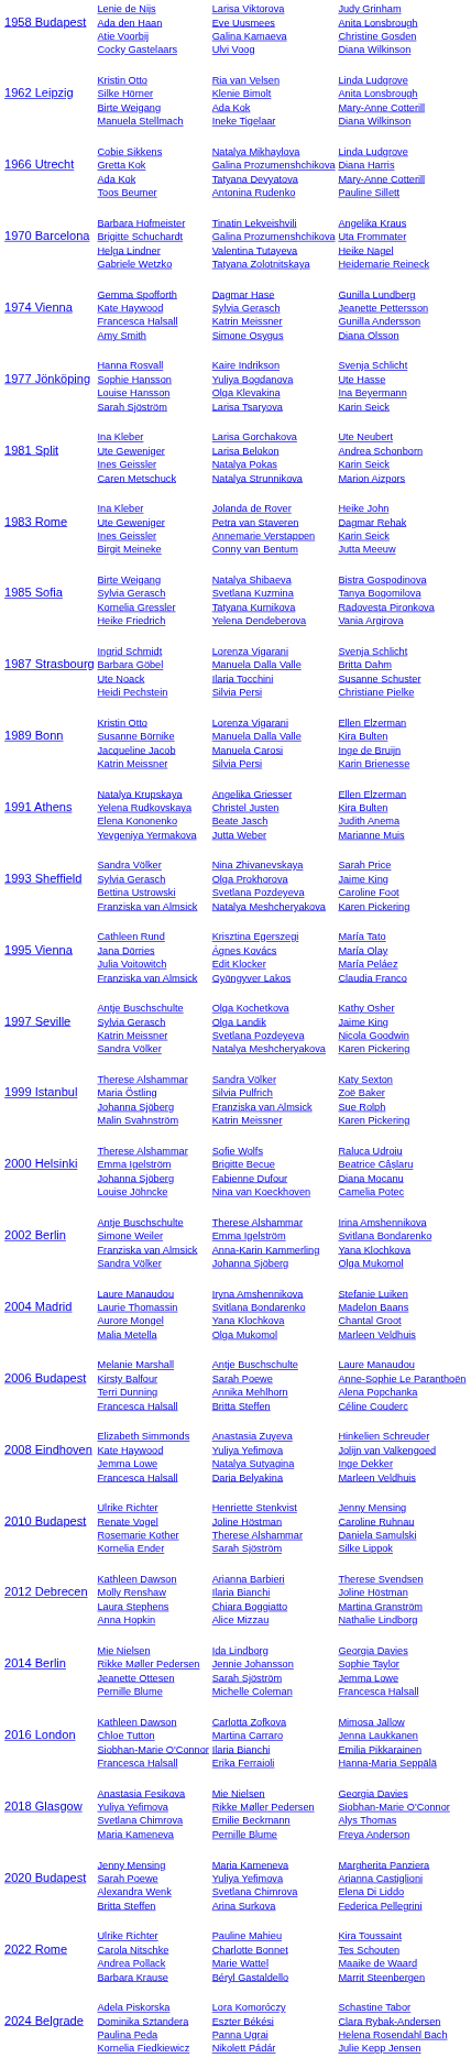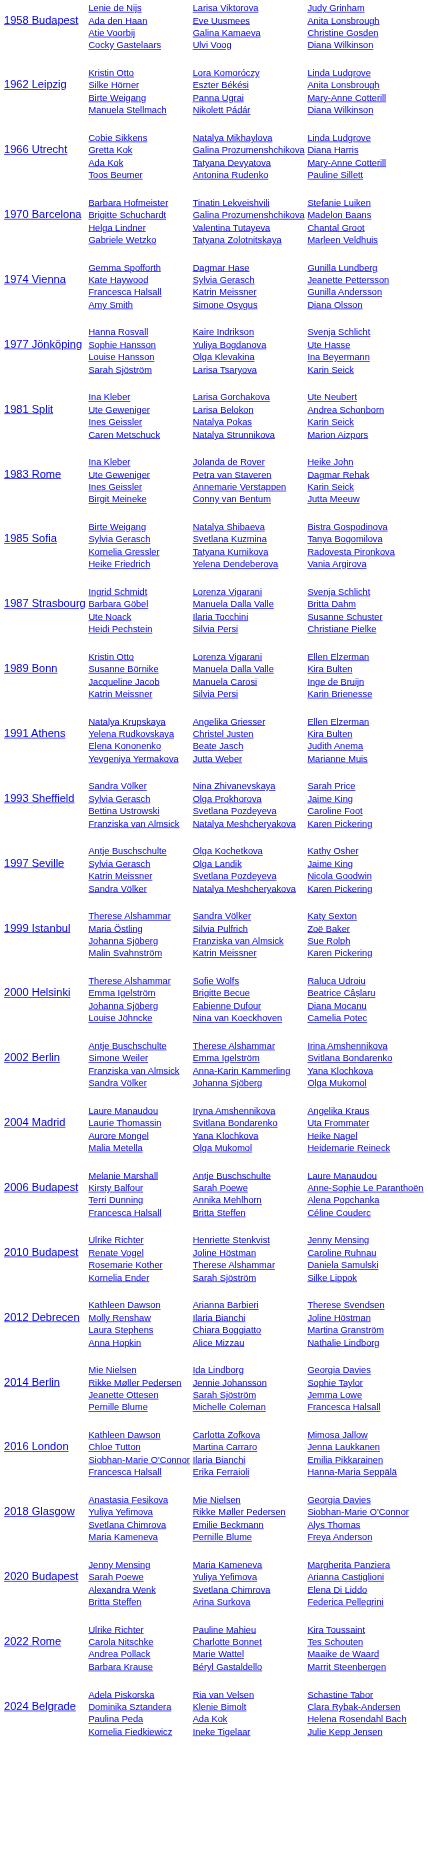 <table>
 <tr>
 <td><a href='#'>1958 Budapest</a></td>
 <td><small><br><a href='#'>Lenie de Nijs</a><br><a href='#'>Ada den Haan</a><br><a href='#'>Atie Voorbij</a><br><a href='#'>Cocky Gastelaars</a></small></td>
 <td><small><br><a href='#'>Larisa Viktorova</a><br><a href='#'>Eve Uusmees</a><br><a href='#'>Galina Kamaeva</a><br><a href='#'>Ulvi Voog</a></small></td>
 <td><small><br><a href='#'>Judy Grinham</a><br><a href='#'>Anita Lonsbrough</a><br><a href='#'>Christine Gosden</a><br><a href='#'>Diana Wilkinson</a></small></td>
 </tr>
 <tr>
 <td><a href='#'>1962 Leipzig</a></td>
 <td><small><br><a href='#'>Kristin Otto</a><br><a href='#'>Silke Hörner</a><br><a href='#'>Birte Weigang</a><br><a href='#'>Manuela Stellmach</a></small></td>
-<td><small><br><a href='#'>Ria van Velsen</a><br><a href='#'>Klenie Bimolt</a><br><a href='#'>Ada Kok</a><br><a href='#'>Ineke Tigelaar</a></small></td>
+<td><small><br><a href='#'>Lora Komoróczy</a><br><a href='#'>Eszter Békési</a><br><a href='#'>Panna Ugrai</a><br><a href='#'>Nikolett Pádár</a></small></td>
 <td><small><br><a href='#'>Linda Ludgrove</a><br><a href='#'>Anita Lonsbrough</a><br><a href='#'>Mary-Anne Cotterill</a><br><a href='#'>Diana Wilkinson</a></small></td>
 </tr>
 <tr>
 <td><a href='#'>1966 Utrecht</a></td>
 <td><small><br><a href='#'>Cobie Sikkens</a><br><a href='#'>Gretta Kok</a><br><a href='#'>Ada Kok</a><br><a href='#'>Toos Beumer</a></small></td>
 <td><small><br><a href='#'>Natalya Mikhaylova</a><br><a href='#'>Galina Prozumenshchikova</a><br><a href='#'>Tatyana Devyatova</a><br><a href='#'>Antonina Rudenko</a></small></td>
 <td><small><br><a href='#'>Linda Ludgrove</a><br><a href='#'>Diana Harris</a><br><a href='#'>Mary-Anne Cotterill</a><br><a href='#'>Pauline Sillett</a></small></td>
 </tr>
 <tr>
 <td><a href='#'>1970 Barcelona</a></td>
 <td><small><br><a href='#'>Barbara Hofmeister</a><br><a href='#'>Brigitte Schuchardt</a><br><a href='#'>Helga Lindner</a><br><a href='#'>Gabriele Wetzko</a></small></td>
 <td><small><br><a href='#'>Tinatin Lekveishvili</a><br><a href='#'>Galina Prozumenshchikova</a><br><a href='#'>Valentina Tutayeva</a><br><a href='#'>Tatyana Zolotnitskaya</a></small></td>
-<td><small><br><a href='#'>Angelika Kraus</a><br><a href='#'>Uta Frommater</a><br><a href='#'>Heike Nagel</a><br><a href='#'>Heidemarie Reineck</a></small></td>
+<td><small><br><a href='#'>Stefanie Luiken</a><br><a href='#'>Madelon Baans</a><br><a href='#'>Chantal Groot</a><br><a href='#'>Marleen Veldhuis</a></small></td>
 </tr>
 <tr>
 <td><a href='#'>1974 Vienna</a></td>
 <td><small><br><a href='#'>Gemma Spofforth</a><br><a href='#'>Kate Haywood</a><br><a href='#'>Francesca Halsall</a><br><a href='#'>Amy Smith</a></small></td>
 <td><small><br><a href='#'>Dagmar Hase</a><br><a href='#'>Sylvia Gerasch</a><br><a href='#'>Katrin Meissner</a><br><a href='#'>Simone Osygus</a></small></td>
 <td><small><br><a href='#'>Gunilla Lundberg</a><br><a href='#'>Jeanette Pettersson</a><br><a href='#'>Gunilla Andersson</a><br><a href='#'>Diana Olsson</a></small></td>
 </tr>
 <tr>
 <td><a href='#'>1977 Jönköping</a></td>
 <td><small><br><a href='#'>Hanna Rosvall</a><br><a href='#'>Sophie Hansson</a><br><a href='#'>Louise Hansson</a><br><a href='#'>Sarah Sjöström</a></small></td>
 <td><small><br><a href='#'>Kaire Indrikson</a><br><a href='#'>Yuliya Bogdanova</a><br><a href='#'>Olga Klevakina</a><br><a href='#'>Larisa Tsaryova</a></small></td>
 <td><small><br><a href='#'>Svenja Schlicht</a><br><a href='#'>Ute Hasse</a><br><a href='#'>Ina Beyermann</a><br><a href='#'>Karin Seick</a></small></td>
 </tr>
 <tr>
 <td><a href='#'>1981 Split</a></td>
 <td><small><br><a href='#'>Ina Kleber</a><br><a href='#'>Ute Geweniger</a><br><a href='#'>Ines Geissler</a><br><a href='#'>Caren Metschuck</a></small></td>
 <td><small><br><a href='#'>Larisa Gorchakova</a><br><a href='#'>Larisa Belokon</a><br><a href='#'>Natalya Pokas</a><br><a href='#'>Natalya Strunnikova</a></small></td>
 <td><small><br><a href='#'>Ute Neubert</a><br><a href='#'>Andrea Schonborn</a><br><a href='#'>Karin Seick</a><br><a href='#'>Marion Aizpors</a></small></td>
 </tr>
 <tr>
 <td><a href='#'>1983 Rome</a></td>
 <td><small><br><a href='#'>Ina Kleber</a><br><a href='#'>Ute Geweniger</a><br><a href='#'>Ines Geissler</a><br><a href='#'>Birgit Meineke</a></small></td>
 <td><small><br><a href='#'>Jolanda de Rover</a><br><a href='#'>Petra van Staveren</a><br><a href='#'>Annemarie Verstappen</a><br><a href='#'>Conny van Bentum</a></small></td>
 <td><small><br><a href='#'>Heike John</a><br><a href='#'>Dagmar Rehak</a><br><a href='#'>Karin Seick</a><br><a href='#'>Jutta Meeuw</a></small></td>
 </tr>
 <tr>
 <td><a href='#'>1985 Sofia</a></td>
 <td><small><br><a href='#'>Birte Weigang</a><br><a href='#'>Sylvia Gerasch</a><br><a href='#'>Kornelia Gressler</a><br><a href='#'>Heike Friedrich</a></small></td>
 <td><small><br><a href='#'>Natalya Shibaeva</a><br><a href='#'>Svetlana Kuzmina</a><br><a href='#'>Tatyana Kurnikova</a><br><a href='#'>Yelena Dendeberova</a></small></td>
 <td><small><br><a href='#'>Bistra Gospodinova</a><br><a href='#'>Tanya Bogomilova</a><br><a href='#'>Radovesta Pironkova</a><br><a href='#'>Vania Argirova</a></small></td>
 </tr>
 <tr>
 <td><a href='#'>1987 Strasbourg</a></td>
 <td><small><br><a href='#'>Ingrid Schmidt</a><br><a href='#'>Barbara Göbel</a><br><a href='#'>Ute Noack</a><br><a href='#'>Heidi Pechstein</a></small></td>
 <td><small><br><a href='#'>Lorenza Vigarani</a><br><a href='#'>Manuela Dalla Valle</a><br><a href='#'>Ilaria Tocchini</a><br><a href='#'>Silvia Persi</a></small></td>
 <td><small><br><a href='#'>Svenja Schlicht</a><br><a href='#'>Britta Dahm</a><br><a href='#'>Susanne Schuster</a><br><a href='#'>Christiane Pielke</a></small></td>
 </tr>
 <tr>
 <td><a href='#'>1989 Bonn</a></td>
 <td><small><br><a href='#'>Kristin Otto</a><br><a href='#'>Susanne Börnike</a><br><a href='#'>Jacqueline Jacob</a><br><a href='#'>Katrin Meissner</a></small></td>
 <td><small><br><a href='#'>Lorenza Vigarani</a><br><a href='#'>Manuela Dalla Valle</a><br><a href='#'>Manuela Carosi</a><br><a href='#'>Silvia Persi</a></small></td>
 <td><small><br><a href='#'>Ellen Elzerman</a><br><a href='#'>Kira Bulten</a><br><a href='#'>Inge de Bruijn</a><br><a href='#'>Karin Brienesse</a></small></td>
 </tr>
 <tr>
 <td><a href='#'>1991 Athens</a></td>
 <td><small><br><a href='#'>Natalya Krupskaya</a><br><a href='#'>Yelena Rudkovskaya</a><br><a href='#'>Elena Kononenko</a><br><a href='#'>Yevgeniya Yermakova</a></small></td>
 <td><small><br><a href='#'>Angelika Griesser</a><br><a href='#'>Christel Justen</a><br><a href='#'>Beate Jasch</a><br><a href='#'>Jutta Weber</a></small></td>
 <td><small><br><a href='#'>Ellen Elzerman</a><br><a href='#'>Kira Bulten</a><br><a href='#'>Judith Anema</a><br><a href='#'>Marianne Muis</a></small></td>
 </tr>
 <tr>
 <td><a href='#'>1993 Sheffield</a></td>
 <td><small><br><a href='#'>Sandra Völker</a><br><a href='#'>Sylvia Gerasch</a><br><a href='#'>Bettina Ustrowski</a><br><a href='#'>Franziska van Almsick</a></small></td>
 <td><small><br><a href='#'>Nina Zhivanevskaya</a><br><a href='#'>Olga Prokhorova</a><br><a href='#'>Svetlana Pozdeyeva</a><br><a href='#'>Natalya Meshcheryakova</a></small></td>
 <td><small><br><a href='#'>Sarah Price</a><br><a href='#'>Jaime King</a><br><a href='#'>Caroline Foot</a><br><a href='#'>Karen Pickering</a></small></td>
 </tr>
 <tr>
-<td><a href='#'>1995 Vienna</a></td>
-<td><small><br><a href='#'>Cathleen Rund</a><br><a href='#'>Jana Dörries</a><br><a href='#'>Julia Voitowitch</a><br><a href='#'>Franziska van Almsick</a></small></td>
-<td><small><br><a href='#'>Krisztina Egerszegi</a><br><a href='#'>Ágnes Kovács</a><br><a href='#'>Edit Klocker</a><br><a href='#'>Gyöngyver Lakos</a></small></td>
-<td><small><br><a href='#'>María Tato</a><br><a href='#'>María Olay</a><br><a href='#'>María Peláez</a><br><a href='#'>Claudia Franco</a></small></td>
-</tr>
-<tr>
 <td><a href='#'>1997 Seville</a></td>
 <td><small><br><a href='#'>Antje Buschschulte</a><br><a href='#'>Sylvia Gerasch</a><br><a href='#'>Katrin Meissner</a><br><a href='#'>Sandra Völker</a></small></td>
 <td><small><br><a href='#'>Olga Kochetkova</a><br><a href='#'>Olga Landik</a><br><a href='#'>Svetlana Pozdeyeva</a><br><a href='#'>Natalya Meshcheryakova</a></small></td>
 <td><small><br><a href='#'>Kathy Osher</a><br><a href='#'>Jaime King</a><br><a href='#'>Nicola Goodwin</a><br><a href='#'>Karen Pickering</a></small></td>
 </tr>
 <tr>
 <td><a href='#'>1999 Istanbul</a></td>
 <td><small><br><a href='#'>Therese Alshammar</a><br><a href='#'>Maria Östling</a><br><a href='#'>Johanna Sjöberg</a><br><a href='#'>Malin Svahnström</a></small></td>
 <td><small><br><a href='#'>Sandra Völker</a><br><a href='#'>Silvia Pulfrich</a><br><a href='#'>Franziska van Almsick</a><br><a href='#'>Katrin Meissner</a></small></td>
 <td><small><br><a href='#'>Katy Sexton</a><br><a href='#'>Zoë Baker</a><br><a href='#'>Sue Rolph</a><br><a href='#'>Karen Pickering</a></small></td>
 </tr>
 <tr>
 <td><a href='#'>2000 Helsinki</a></td>
 <td><small><br><a href='#'>Therese Alshammar</a><br><a href='#'>Emma Igelström</a><br><a href='#'>Johanna Sjöberg</a><br><a href='#'>Louise Jöhncke</a></small></td>
 <td><small><br><a href='#'>Sofie Wolfs</a><br><a href='#'>Brigitte Becue</a><br><a href='#'>Fabienne Dufour</a><br><a href='#'>Nina van Koeckhoven</a></small></td>
 <td><small><br><a href='#'>Raluca Udroiu</a><br><a href='#'>Beatrice Câșlaru</a><br><a href='#'>Diana Mocanu</a><br><a href='#'>Camelia Potec</a></small></td>
 </tr>
 <tr>
 <td><a href='#'>2002 Berlin</a></td>
 <td><small><br><a href='#'>Antje Buschschulte</a><br><a href='#'>Simone Weiler</a><br><a href='#'>Franziska van Almsick</a><br><a href='#'>Sandra Völker</a></small></td>
 <td><small><br><a href='#'>Therese Alshammar</a><br><a href='#'>Emma Igelström</a><br><a href='#'>Anna-Karin Kammerling</a><br><a href='#'>Johanna Sjöberg</a></small></td>
 <td><small><br><a href='#'>Irina Amshennikova</a><br><a href='#'>Svitlana Bondarenko</a><br><a href='#'>Yana Klochkova</a><br><a href='#'>Olga Mukomol</a></small></td>
 </tr>
 <tr>
 <td><a href='#'>2004 Madrid</a></td>
 <td><small><br><a href='#'>Laure Manaudou</a><br><a href='#'>Laurie Thomassin</a><br><a href='#'>Aurore Mongel</a><br><a href='#'>Malia Metella</a></small></td>
 <td><small><br><a href='#'>Iryna Amshennikova</a><br><a href='#'>Svitlana Bondarenko</a><br><a href='#'>Yana Klochkova</a><br><a href='#'>Olga Mukomol</a></small></td>
-<td><small><br><a href='#'>Stefanie Luiken</a><br><a href='#'>Madelon Baans</a><br><a href='#'>Chantal Groot</a><br><a href='#'>Marleen Veldhuis</a></small></td>
+<td><small><br><a href='#'>Angelika Kraus</a><br><a href='#'>Uta Frommater</a><br><a href='#'>Heike Nagel</a><br><a href='#'>Heidemarie Reineck</a></small></td>
 </tr>
 <tr>
 <td><a href='#'>2006 Budapest</a></td>
 <td><small><br><a href='#'>Melanie Marshall</a><br><a href='#'>Kirsty Balfour</a><br><a href='#'>Terri Dunning</a><br><a href='#'>Francesca Halsall</a></small></td>
 <td><small><br><a href='#'>Antje Buschschulte</a><br><a href='#'>Sarah Poewe</a><br><a href='#'>Annika Mehlhorn</a><br><a href='#'>Britta Steffen</a></small></td>
 <td><small><br><a href='#'>Laure Manaudou</a><br><a href='#'>Anne-Sophie Le Paranthoën</a><br><a href='#'>Alena Popchanka</a><br><a href='#'>Céline Couderc</a></small></td>
-</tr>
-<tr>
-<td><a href='#'>2008 Eindhoven</a></td>
-<td><small><br><a href='#'>Elizabeth Simmonds</a><br><a href='#'>Kate Haywood</a><br><a href='#'>Jemma Lowe</a><br><a href='#'>Francesca Halsall</a></small></td>
-<td><small><br><a href='#'>Anastasia Zuyeva</a><br><a href='#'>Yuliya Yefimova</a><br><a href='#'>Natalya Sutyagina</a><br><a href='#'>Daria Belyakina</a></small></td>
-<td><small><br><a href='#'>Hinkelien Schreuder</a><br><a href='#'>Jolijn van Valkengoed</a><br><a href='#'>Inge Dekker</a><br><a href='#'>Marleen Veldhuis</a></small></td>
 </tr>
 <tr>
 <td><a href='#'>2010 Budapest</a></td>
 <td><small><br><a href='#'>Ulrike Richter</a><br><a href='#'>Renate Vogel</a><br><a href='#'>Rosemarie Kother</a><br><a href='#'>Kornelia Ender</a></small></td>
 <td><small><br><a href='#'>Henriette Stenkvist</a><br><a href='#'>Joline Höstman</a><br><a href='#'>Therese Alshammar</a><br><a href='#'>Sarah Sjöström</a></small></td>
 <td><small><br><a href='#'>Jenny Mensing</a><br><a href='#'>Caroline Ruhnau</a><br><a href='#'>Daniela Samulski</a><br><a href='#'>Silke Lippok</a></small></td>
 </tr>
 <tr>
 <td><a href='#'>2012 Debrecen</a></td>
 <td><small><br><a href='#'>Kathleen Dawson</a><br><a href='#'>Molly Renshaw</a><br><a href='#'>Laura Stephens</a><br><a href='#'>Anna Hopkin</a></small></td>
 <td><small><br><a href='#'>Arianna Barbieri</a><br><a href='#'>Ilaria Bianchi</a><br><a href='#'>Chiara Boggiatto</a><br><a href='#'>Alice Mizzau</a></small></td>
 <td><small><br><a href='#'>Therese Svendsen</a><br><a href='#'>Joline Höstman</a><br><a href='#'>Martina Granström</a><br><a href='#'>Nathalie Lindborg</a></small></td>
 </tr>
 <tr>
 <td><a href='#'>2014 Berlin</a></td>
 <td><small><br><a href='#'>Mie Nielsen</a><br><a href='#'>Rikke Møller Pedersen</a><br><a href='#'>Jeanette Ottesen</a><br><a href='#'>Pernille Blume</a></small></td>
 <td><small><br><a href='#'>Ida Lindborg</a><br><a href='#'>Jennie Johansson</a><br><a href='#'>Sarah Sjöström</a><br><a href='#'>Michelle Coleman</a></small></td>
 <td><small><br><a href='#'>Georgia Davies</a><br><a href='#'>Sophie Taylor</a><br><a href='#'>Jemma Lowe</a><br><a href='#'>Francesca Halsall</a></small></td>
 </tr>
 <tr>
 <td><a href='#'>2016 London</a></td>
 <td><small><br><a href='#'>Kathleen Dawson</a><br><a href='#'>Chloe Tutton</a><br><a href='#'>Siobhan-Marie O'Connor</a><br><a href='#'>Francesca Halsall</a></small></td>
 <td><small><br><a href='#'>Carlotta Zofkova</a><br><a href='#'>Martina Carraro</a><br><a href='#'>Ilaria Bianchi</a><br><a href='#'>Erika Ferraioli</a></small></td>
 <td><small><br><a href='#'>Mimosa Jallow</a><br><a href='#'>Jenna Laukkanen</a><br><a href='#'>Emilia Pikkarainen</a><br><a href='#'>Hanna-Maria Seppälä</a></small></td>
 </tr>
 <tr>
 <td><a href='#'>2018 Glasgow</a></td>
 <td><small><br><a href='#'>Anastasia Fesikova</a><br><a href='#'>Yuliya Yefimova</a><br><a href='#'>Svetlana Chimrova</a><br><a href='#'>Maria Kameneva</a></small></td>
 <td><small><br><a href='#'>Mie Nielsen</a><br><a href='#'>Rikke Møller Pedersen</a><br><a href='#'>Emilie Beckmann</a><br><a href='#'>Pernille Blume</a></small></td>
 <td><small><br><a href='#'>Georgia Davies</a><br><a href='#'>Siobhan-Marie O'Connor</a><br><a href='#'>Alys Thomas</a><br><a href='#'>Freya Anderson</a></small></td>
 </tr>
 <tr>
 <td><a href='#'>2020 Budapest</a></td>
 <td><small><br><a href='#'>Jenny Mensing</a><br><a href='#'>Sarah Poewe</a><br><a href='#'>Alexandra Wenk</a><br><a href='#'>Britta Steffen</a></small></td>
 <td><small><br><a href='#'>Maria Kameneva</a><br><a href='#'>Yuliya Yefimova</a><br><a href='#'>Svetlana Chimrova</a><br><a href='#'>Arina Surkova</a></small></td>
 <td><small><br><a href='#'>Margherita Panziera</a><br><a href='#'>Arianna Castiglioni</a><br><a href='#'>Elena Di Liddo</a><br><a href='#'>Federica Pellegrini</a></small></td>
 </tr>
 <tr>
 <td><a href='#'>2022 Rome</a></td>
 <td><small><br><a href='#'>Ulrike Richter</a><br><a href='#'>Carola Nitschke</a><br><a href='#'>Andrea Pollack</a><br><a href='#'>Barbara Krause</a></small></td>
 <td><small><br><a href='#'>Pauline Mahieu</a><br><a href='#'>Charlotte Bonnet</a><br><a href='#'>Marie Wattel</a><br><a href='#'>Béryl Gastaldello</a></small></td>
 <td><small><br><a href='#'>Kira Toussaint</a><br><a href='#'>Tes Schouten</a><br><a href='#'>Maaike de Waard</a><br><a href='#'>Marrit Steenbergen</a></small></td>
 </tr>
 <tr>
 <td><a href='#'>2024 Belgrade</a></td>
 <td><small><br><a href='#'>Adela Piskorska</a><br><a href='#'>Dominika Sztandera</a><br><a href='#'>Paulina Peda</a><br><a href='#'>Kornelia Fiedkiewicz</a></small></td>
-<td><small><br><a href='#'>Lora Komoróczy</a><br><a href='#'>Eszter Békési</a><br><a href='#'>Panna Ugrai</a><br><a href='#'>Nikolett Pádár</a></small></td>
+<td><small><br><a href='#'>Ria van Velsen</a><br><a href='#'>Klenie Bimolt</a><br><a href='#'>Ada Kok</a><br><a href='#'>Ineke Tigelaar</a></small></td>
 <td><small><br><a href='#'>Schastine Tabor</a><br><a href='#'>Clara Rybak-Andersen</a><br><a href='#'>Helena Rosendahl Bach</a><br><a href='#'>Julie Kepp Jensen</a></small></td>
 </tr>
 </table>
